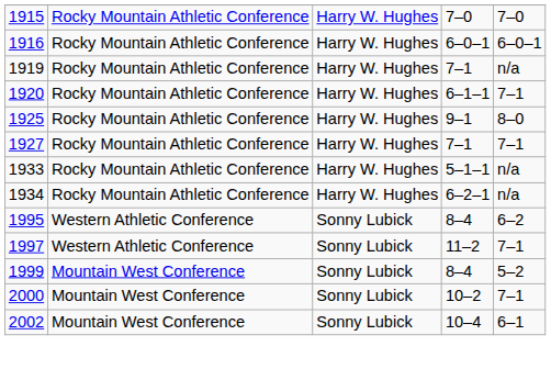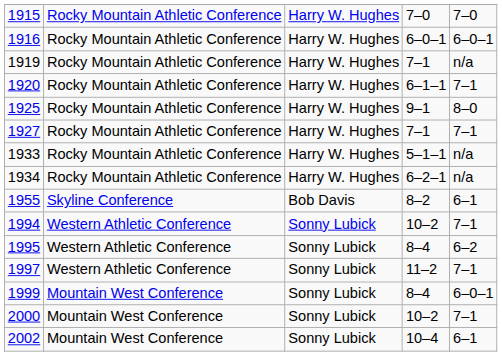 <table class="wikitable">
 <tr>
 </tr>
 <tr>
 <td><a href='#'>1915</a></td>
 <td><a href='#'>Rocky Mountain Athletic Conference</a></td>
 <td><a href='#'>Harry W. Hughes</a></td>
 <td>7–0</td>
 <td>7–0</td>
 </tr>
 <tr>
 <td><a href='#'>1916</a></td>
 <td>Rocky Mountain Athletic Conference</td>
 <td>Harry W. Hughes</td>
 <td>6–0–1</td>
 <td>6–0–1</td>
 </tr>
 <tr>
 <td>1919</td>
 <td>Rocky Mountain Athletic Conference</td>
 <td>Harry W. Hughes</td>
 <td>7–1</td>
 <td>n/a</td>
 </tr>
 <tr>
 <td><a href='#'>1920</a></td>
 <td>Rocky Mountain Athletic Conference</td>
 <td>Harry W. Hughes</td>
 <td>6–1–1</td>
 <td>7–1</td>
 </tr>
 <tr>
 <td><a href='#'>1925</a></td>
 <td>Rocky Mountain Athletic Conference</td>
 <td>Harry W. Hughes</td>
 <td>9–1</td>
 <td>8–0</td>
 </tr>
 <tr>
 <td><a href='#'>1927</a></td>
 <td>Rocky Mountain Athletic Conference</td>
 <td>Harry W. Hughes</td>
 <td>7–1</td>
 <td>7–1</td>
 </tr>
 <tr>
 <td>1933</td>
 <td>Rocky Mountain Athletic Conference</td>
 <td>Harry W. Hughes</td>
 <td>5–1–1</td>
 <td>n/a</td>
 </tr>
 <tr>
 <td>1934</td>
 <td>Rocky Mountain Athletic Conference</td>
 <td>Harry W. Hughes</td>
 <td>6–2–1</td>
 <td>n/a</td>
 </tr>
 <tr>
+<td><a href='#'>1955</a></td>
+<td><a href='#'>Skyline Conference</a></td>
+<td>Bob Davis</td>
+<td>8–2</td>
+<td>6–1</td>
+</tr>
+<tr>
+<td><a href='#'>1994</a></td>
+<td><a href='#'>Western Athletic Conference</a></td>
+<td><a href='#'>Sonny Lubick</a></td>
+<td>10–2</td>
+<td>7–1</td>
+</tr>
+<tr>
 <td><a href='#'>1995</a></td>
 <td>Western Athletic Conference</td>
 <td>Sonny Lubick</td>
 <td>8–4</td>
 <td>6–2</td>
 </tr>
 <tr>
 <td><a href='#'>1997</a></td>
 <td>Western Athletic Conference</td>
 <td>Sonny Lubick</td>
 <td>11–2</td>
 <td>7–1</td>
 </tr>
 <tr>
 <td><a href='#'>1999</a></td>
 <td><a href='#'>Mountain West Conference</a></td>
 <td>Sonny Lubick</td>
 <td>8–4</td>
-<td>5–2</td>
+<td>6–0–1</td>
 </tr>
 <tr>
 <td><a href='#'>2000</a></td>
 <td>Mountain West Conference</td>
 <td>Sonny Lubick</td>
 <td>10–2</td>
 <td>7–1</td>
 </tr>
 <tr>
 <td><a href='#'>2002</a></td>
 <td>Mountain West Conference</td>
 <td>Sonny Lubick</td>
 <td>10–4</td>
 <td>6–1</td>
 </tr>
 </table>
